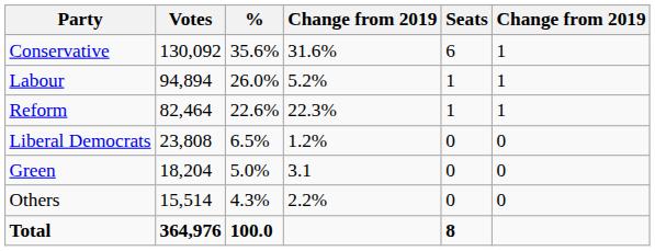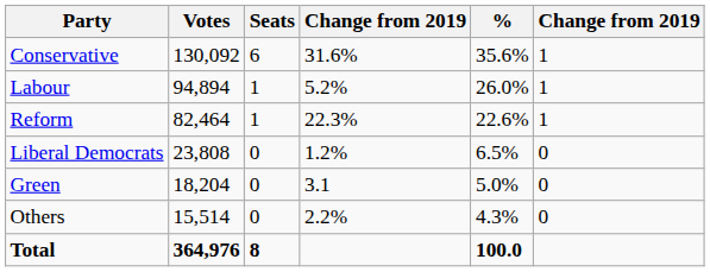 <table class="wikitable">
 <tr>
 <th>Party</th>
 <th>Votes</th>
+<th>Seats</th>
+<th>Change from 2019</th>
 <th>%</th>
-<th>Change from 2019</th>
-<th>Seats</th>
 <th>Change from 2019</th>
 </tr>
 <tr>
 <td><a href='#'>Conservative</a></td>
 <td>130,092</td>
+<td>6</td>
+<td>31.6%</td>
 <td>35.6%</td>
-<td>31.6%</td>
-<td>6</td>
 <td>1</td>
 </tr>
 <tr>
 <td><a href='#'>Labour</a></td>
 <td>94,894</td>
+<td>1</td>
+<td>5.2%</td>
 <td>26.0%</td>
-<td>5.2%</td>
-<td>1</td>
 <td>1</td>
 </tr>
 <tr>
 <td><a href='#'>Reform</a></td>
 <td>82,464</td>
+<td>1</td>
+<td>22.3%</td>
 <td>22.6%</td>
-<td>22.3%</td>
-<td>1</td>
 <td>1</td>
 </tr>
 <tr>
 <td><a href='#'>Liberal Democrats</a></td>
 <td>23,808</td>
+<td>0</td>
+<td>1.2%</td>
 <td>6.5%</td>
-<td>1.2%</td>
-<td>0</td>
 <td>0</td>
 </tr>
 <tr>
 <td><a href='#'>Green</a></td>
 <td>18,204</td>
+<td>0</td>
+<td>3.1</td>
 <td>5.0%</td>
-<td>3.1</td>
-<td>0</td>
 <td>0</td>
 </tr>
 <tr>
 <td>Others</td>
 <td>15,514</td>
+<td>0</td>
+<td>2.2%</td>
 <td>4.3%</td>
-<td>2.2%</td>
-<td>0</td>
 <td>0</td>
 </tr>
 <tr>
 <td><strong>Total</strong></td>
 <td><strong>364,976</strong></td>
+<td><strong>8</strong></td>
+<td></td>
 <td><strong>100.0</strong></td>
-<td></td>
-<td><strong>8</strong></td>
 <td></td>
 </tr>
 </table>
